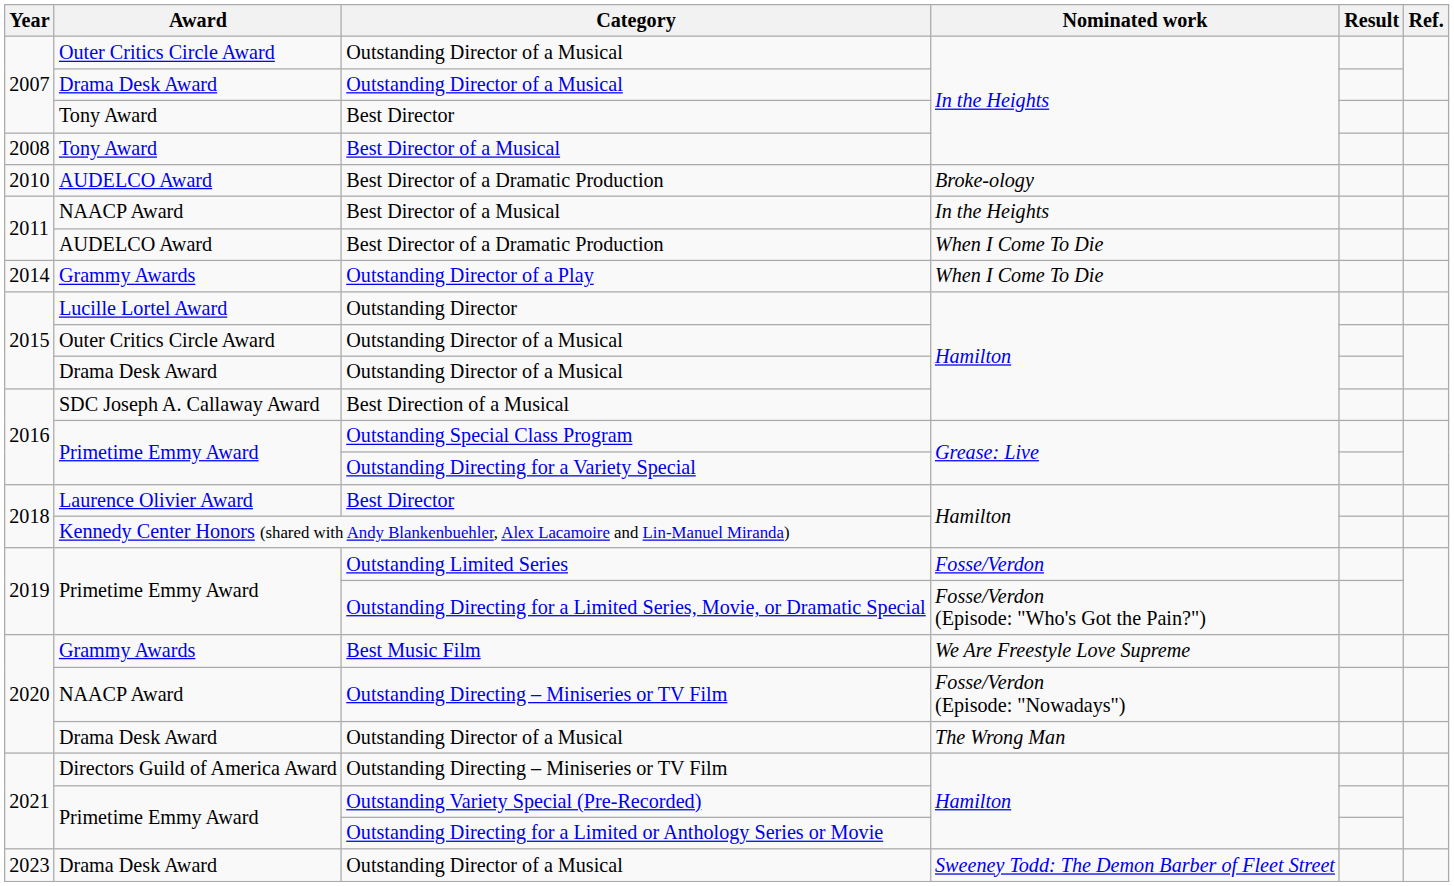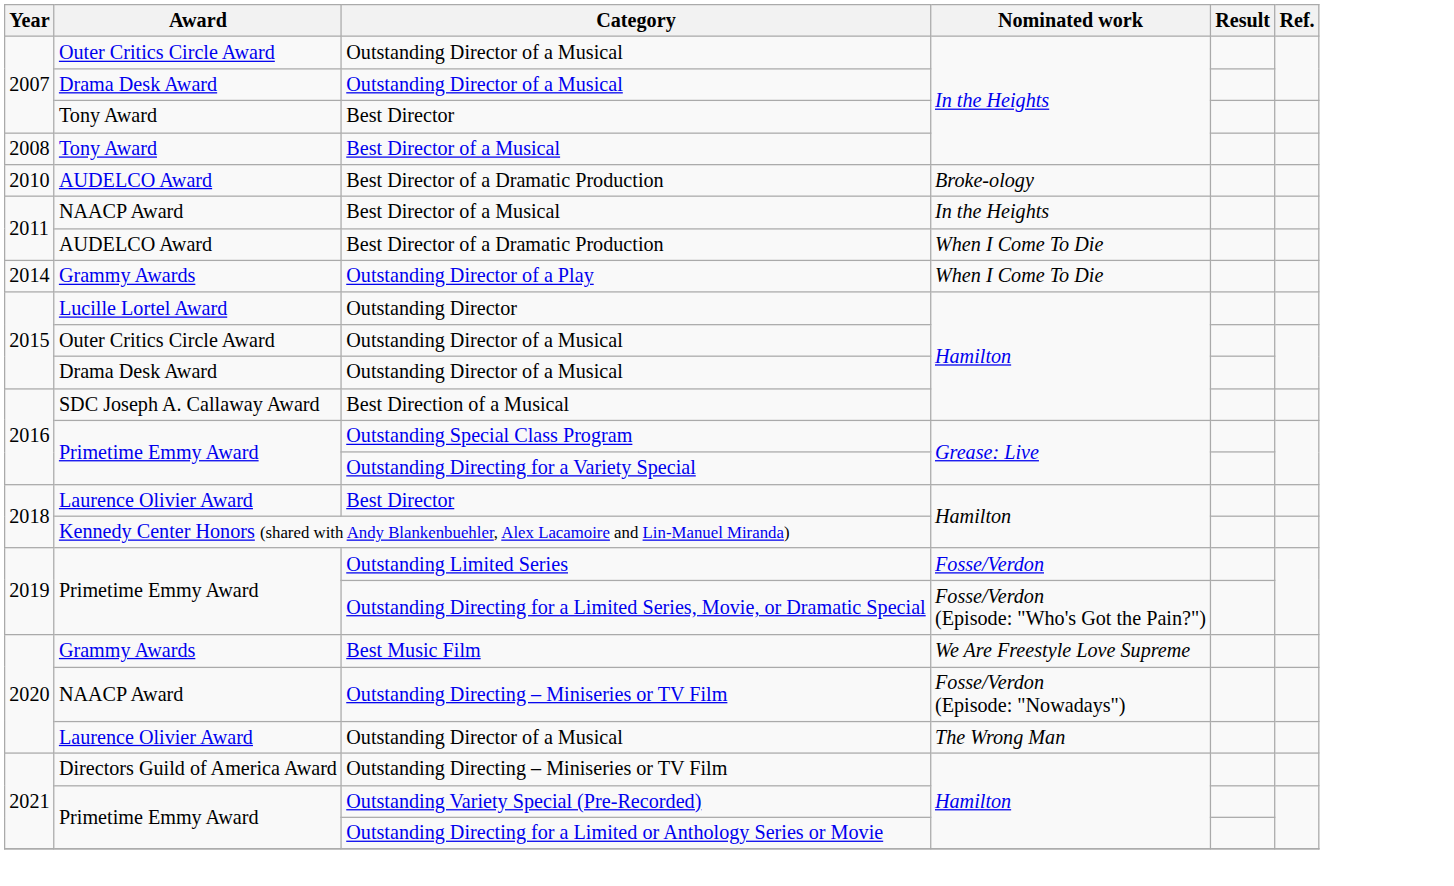 <table class="wikitable">
 <tr>
 <th>Year</th>
 <th>Award</th>
 <th>Category</th>
 <th>Nominated work</th>
 <th>Result</th>
 <th>Ref.</th>
 </tr>
 <tr>
 <td rowspan=3>2007</td>
 <td><a href='#'>Outer Critics Circle Award</a></td>
 <td>Outstanding Director of a Musical</td>
 <td rowspan=4><em><a href='#'>In the Heights</a></em></td>
 <td></td>
 <td rowspan="2"></td>
 </tr>
 <tr>
 <td><a href='#'>Drama Desk Award</a></td>
 <td><a href='#'>Outstanding Director of a Musical</a></td>
 <td></td>
 </tr>
 <tr>
 <td>Tony Award</td>
 <td>Best Director</td>
 <td></td>
 <td></td>
 </tr>
 <tr>
 <td>2008</td>
 <td><a href='#'>Tony Award</a></td>
 <td><a href='#'>Best Director of a Musical</a></td>
 <td></td>
 <td></td>
 </tr>
 <tr>
 <td>2010</td>
 <td><a href='#'>AUDELCO Award</a></td>
 <td>Best Director of a Dramatic Production</td>
 <td><em>Broke-ology</em></td>
 <td></td>
 <td></td>
 </tr>
 <tr>
 <td rowspan=2>2011</td>
 <td>NAACP Award</td>
 <td>Best Director of a Musical</td>
 <td><em>In the Heights</em></td>
 <td></td>
 <td></td>
 </tr>
 <tr>
 <td>AUDELCO Award</td>
 <td>Best Director of a Dramatic Production</td>
 <td><em>When I Come To Die</em></td>
 <td></td>
 <td></td>
 </tr>
 <tr>
 <td>2014</td>
 <td><a href='#'>Grammy Awards</a></td>
 <td><a href='#'>Outstanding Director of a Play</a></td>
 <td><em>When I Come To Die</em></td>
 <td></td>
 <td></td>
 </tr>
 <tr>
 <td rowspan=3>2015</td>
 <td><a href='#'>Lucille Lortel Award</a></td>
 <td>Outstanding Director</td>
 <td rowspan=4><em><a href='#'>Hamilton</a></em></td>
 <td></td>
 <td></td>
 </tr>
 <tr>
 <td>Outer Critics Circle Award</td>
 <td>Outstanding Director of a Musical</td>
 <td></td>
 <td rowspan="2"></td>
 </tr>
 <tr>
 <td>Drama Desk Award</td>
 <td>Outstanding Director of a Musical</td>
 <td></td>
 </tr>
 <tr>
 <td rowspan=3>2016</td>
 <td>SDC Joseph A. Callaway Award</td>
 <td>Best Direction of a Musical</td>
 <td></td>
 <td></td>
 </tr>
 <tr>
 <td rowspan=2><a href='#'>Primetime Emmy Award</a></td>
 <td><a href='#'>Outstanding Special Class Program</a></td>
 <td rowspan=2><em><a href='#'>Grease: Live</a></em></td>
 <td></td>
 <td rowspan="2"></td>
 </tr>
 <tr>
 <td><a href='#'>Outstanding Directing for a Variety Special</a></td>
 <td></td>
 </tr>
 <tr>
 <td rowspan=2>2018</td>
 <td><a href='#'>Laurence Olivier Award</a></td>
 <td><a href='#'>Best Director</a></td>
 <td rowspan=2><em>Hamilton</em></td>
 <td></td>
 <td></td>
 </tr>
 <tr>
 <td colspan=2><a href='#'>Kennedy Center Honors</a> <small>(shared with <a href='#'>Andy Blankenbuehler</a>, <a href='#'>Alex Lacamoire</a> and <a href='#'>Lin-Manuel Miranda</a>)</small></td>
 <td></td>
 <td style="text-align:center;"></td>
 </tr>
 <tr>
 <td rowspan=2>2019</td>
 <td rowspan=2>Primetime Emmy Award</td>
 <td><a href='#'>Outstanding Limited Series</a></td>
 <td><em><a href='#'>Fosse/Verdon</a></em></td>
 <td></td>
 <td rowspan="2"></td>
 </tr>
 <tr>
 <td><a href='#'>Outstanding Directing for a Limited Series, Movie, or Dramatic Special</a></td>
 <td><em>Fosse/Verdon</em><br>(Episode: "Who's Got the Pain?")</td>
 <td></td>
 </tr>
 <tr>
 <td rowspan="3">2020</td>
 <td><a href='#'>Grammy Awards</a></td>
 <td><a href='#'>Best Music Film</a></td>
 <td><em>We Are Freestyle Love Supreme</em></td>
 <td></td>
 <td style="text-align:center;"></td>
 </tr>
 <tr>
 <td>NAACP Award</td>
 <td><a href='#'>Outstanding Directing – Miniseries or TV Film</a></td>
 <td><em>Fosse/Verdon</em><br>(Episode: "Nowadays")</td>
 <td></td>
 <td></td>
 </tr>
 <tr>
-<td>Drama Desk Award</td>
+<td><a href='#'>Laurence Olivier Award</a></td>
 <td>Outstanding Director of a Musical</td>
 <td><em>The Wrong Man</em></td>
 <td></td>
 <td></td>
 </tr>
 <tr>
 <td rowspan=3>2021</td>
 <td>Directors Guild of America Award</td>
 <td>Outstanding Directing – Miniseries or TV Film</td>
 <td rowspan=3><em><a href='#'>Hamilton</a></em></td>
 <td></td>
 <td></td>
 </tr>
 <tr>
 <td rowspan=2>Primetime Emmy Award</td>
 <td><a href='#'>Outstanding Variety Special (Pre-Recorded)</a></td>
 <td></td>
 <td rowspan="2"></td>
 </tr>
 <tr>
 <td><a href='#'>Outstanding Directing for a Limited or Anthology Series or Movie</a></td>
 <td></td>
 </tr>
 <tr>
-<td>2023</td>
-<td>Drama Desk Award</td>
-<td>Outstanding Director of a Musical</td>
-<td><em><a href='#'>Sweeney Todd: The Demon Barber of Fleet Street</a></em></td>
-<td></td>
-<td></td>
-</tr>
-<tr>
 </tr>
 </table>
